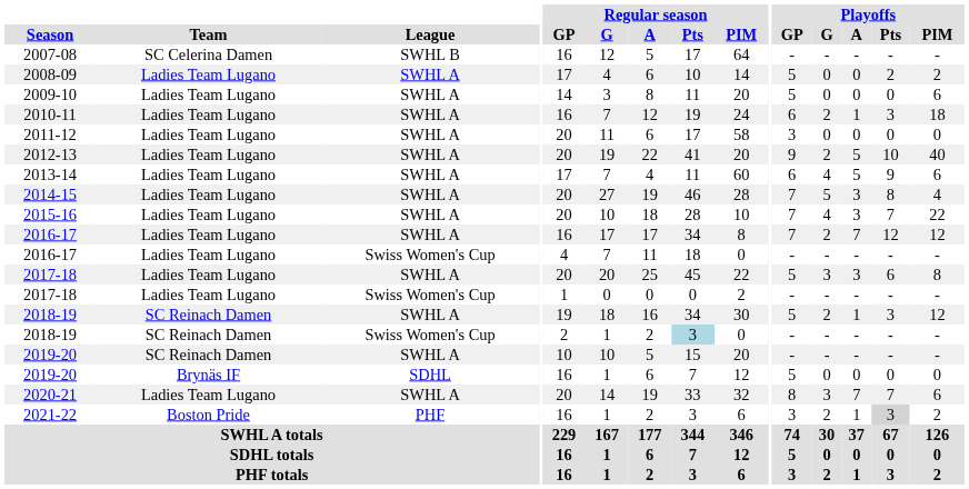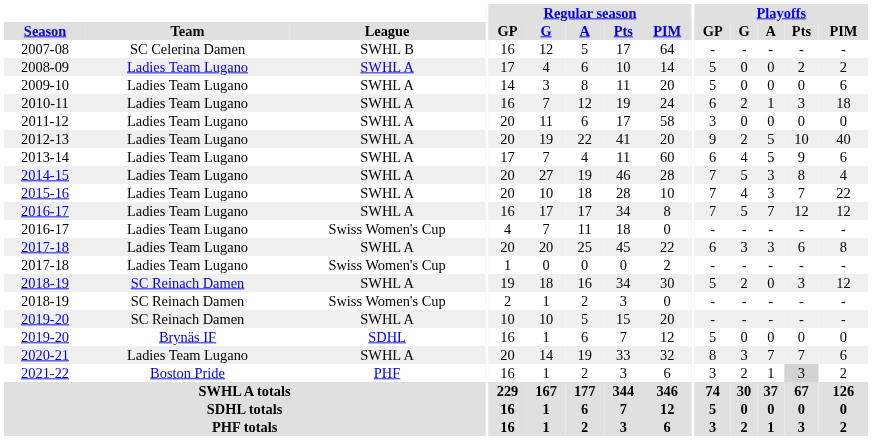 <table border="0" cellpadding="1" cellspacing="0" style="text-align:center; width:60em">
 <tr bgcolor="#e0e0e0">
 <th colspan="3" bgcolor="#ffffff"></th>
 <th rowspan="99" bgcolor="#ffffff"></th>
 <th colspan="5"><a href='#'>Regular season</a></th>
 <th rowspan="99" bgcolor="#ffffff"></th>
 <th colspan="5"><a href='#'>Playoffs</a></th>
 </tr>
 <tr bgcolor="#e0e0e0">
 <th><a href='#'>Season</a></th>
 <th>Team</th>
 <th>League</th>
 <th>GP</th>
 <th><a href='#'>G</a></th>
 <th><a href='#'>A</a></th>
 <th><a href='#'>Pts</a></th>
 <th><a href='#'>PIM</a></th>
 <th>GP</th>
 <th>G</th>
 <th>A</th>
 <th>Pts</th>
 <th>PIM</th>
 </tr>
 <tr>
 <td>2007-08</td>
 <td>SC Celerina Damen</td>
 <td>SWHL B</td>
 <td>16</td>
 <td>12</td>
 <td>5</td>
 <td>17</td>
 <td>64</td>
 <td>-</td>
 <td>-</td>
 <td>-</td>
 <td>-</td>
 <td>-</td>
 </tr>
 <tr bgcolor="#f0f0f0">
 <td>2008-09</td>
 <td><a href='#'>Ladies Team Lugano</a></td>
 <td><a href='#'>SWHL A</a></td>
 <td>17</td>
 <td>4</td>
 <td>6</td>
 <td>10</td>
 <td>14</td>
 <td>5</td>
 <td>0</td>
 <td>0</td>
 <td>2</td>
 <td>2</td>
 </tr>
 <tr>
 <td>2009-10</td>
 <td>Ladies Team Lugano</td>
 <td>SWHL A</td>
 <td>14</td>
 <td>3</td>
 <td>8</td>
 <td>11</td>
 <td>20</td>
 <td>5</td>
 <td>0</td>
 <td>0</td>
 <td>0</td>
 <td>6</td>
 </tr>
 <tr bgcolor="#f0f0f0">
 <td>2010-11</td>
 <td>Ladies Team Lugano</td>
 <td>SWHL A</td>
 <td>16</td>
 <td>7</td>
 <td>12</td>
 <td>19</td>
 <td>24</td>
 <td>6</td>
 <td>2</td>
 <td>1</td>
 <td>3</td>
 <td>18</td>
 </tr>
 <tr>
 <td>2011-12</td>
 <td>Ladies Team Lugano</td>
 <td>SWHL A</td>
 <td>20</td>
 <td>11</td>
 <td>6</td>
 <td>17</td>
 <td>58</td>
 <td>3</td>
 <td>0</td>
 <td>0</td>
 <td>0</td>
 <td>0</td>
 </tr>
 <tr bgcolor="#f0f0f0">
 <td>2012-13</td>
 <td>Ladies Team Lugano</td>
 <td>SWHL A</td>
 <td>20</td>
 <td>19</td>
 <td>22</td>
 <td>41</td>
 <td>20</td>
 <td>9</td>
 <td>2</td>
 <td>5</td>
 <td>10</td>
 <td>40</td>
 </tr>
 <tr>
 <td>2013-14</td>
 <td>Ladies Team Lugano</td>
 <td>SWHL A</td>
 <td>17</td>
 <td>7</td>
 <td>4</td>
 <td>11</td>
 <td>60</td>
 <td>6</td>
 <td>4</td>
 <td>5</td>
 <td>9</td>
 <td>6</td>
 </tr>
 <tr bgcolor="#f0f0f0">
 <td><a href='#'>2014-15</a></td>
 <td>Ladies Team Lugano</td>
 <td>SWHL A</td>
 <td>20</td>
 <td>27</td>
 <td>19</td>
 <td>46</td>
 <td>28</td>
 <td>7</td>
 <td>5</td>
 <td>3</td>
 <td>8</td>
 <td>4</td>
 </tr>
 <tr>
 <td><a href='#'>2015-16</a></td>
 <td>Ladies Team Lugano</td>
 <td>SWHL A</td>
 <td>20</td>
 <td>10</td>
 <td>18</td>
 <td>28</td>
 <td>10</td>
 <td>7</td>
 <td>4</td>
 <td>3</td>
 <td>7</td>
 <td>22</td>
 </tr>
 <tr bgcolor="#f0f0f0">
 <td><a href='#'>2016-17</a></td>
 <td>Ladies Team Lugano</td>
 <td>SWHL A</td>
 <td>16</td>
 <td>17</td>
 <td>17</td>
 <td>34</td>
 <td>8</td>
 <td>7</td>
-<td>2</td>
+<td>5</td>
 <td>7</td>
 <td>12</td>
 <td>12</td>
 </tr>
 <tr>
 <td>2016-17</td>
 <td>Ladies Team Lugano</td>
 <td>Swiss Women's Cup</td>
 <td>4</td>
 <td>7</td>
 <td>11</td>
 <td>18</td>
 <td>0</td>
 <td>-</td>
 <td>-</td>
 <td>-</td>
 <td>-</td>
 <td>-</td>
 </tr>
 <tr bgcolor="#f0f0f0">
 <td><a href='#'>2017-18</a></td>
 <td>Ladies Team Lugano</td>
 <td>SWHL A</td>
 <td>20</td>
 <td>20</td>
 <td>25</td>
 <td>45</td>
 <td>22</td>
-<td>5</td>
+<td>6</td>
 <td>3</td>
 <td>3</td>
 <td>6</td>
 <td>8</td>
 </tr>
 <tr>
 <td>2017-18</td>
 <td>Ladies Team Lugano</td>
 <td>Swiss Women's Cup</td>
 <td>1</td>
 <td>0</td>
 <td>0</td>
 <td>0</td>
 <td>2</td>
 <td>-</td>
 <td>-</td>
 <td>-</td>
 <td>-</td>
 <td>-</td>
 </tr>
 <tr bgcolor="#f0f0f0">
 <td><a href='#'>2018-19</a></td>
 <td><a href='#'>SC Reinach Damen</a></td>
 <td>SWHL A</td>
 <td>19</td>
 <td>18</td>
 <td>16</td>
 <td>34</td>
 <td>30</td>
 <td>5</td>
 <td>2</td>
-<td>1</td>
+<td>0</td>
 <td>3</td>
 <td>12</td>
 </tr>
 <tr>
 <td>2018-19</td>
 <td>SC Reinach Damen</td>
 <td>Swiss Women's Cup</td>
 <td>2</td>
 <td>1</td>
 <td>2</td>
-<td style="background: lightblue;">3</td>
+<td>3</td>
 <td>0</td>
 <td>-</td>
 <td>-</td>
 <td>-</td>
 <td>-</td>
 <td>-</td>
 </tr>
 <tr bgcolor="#f0f0f0">
 <td><a href='#'>2019-20</a></td>
 <td>SC Reinach Damen</td>
 <td>SWHL A</td>
 <td>10</td>
 <td>10</td>
 <td>5</td>
 <td>15</td>
 <td>20</td>
 <td>-</td>
 <td>-</td>
 <td>-</td>
 <td>-</td>
 <td>-</td>
 </tr>
 <tr>
 <td><a href='#'>2019-20</a></td>
 <td><a href='#'>Brynäs IF</a></td>
 <td><a href='#'>SDHL</a></td>
 <td>16</td>
 <td>1</td>
 <td>6</td>
 <td>7</td>
 <td>12</td>
 <td>5</td>
 <td>0</td>
 <td>0</td>
 <td>0</td>
 <td>0</td>
 </tr>
 <tr bgcolor="#f0f0f0">
 <td><a href='#'>2020-21</a></td>
 <td>Ladies Team Lugano</td>
 <td>SWHL A</td>
 <td>20</td>
 <td>14</td>
 <td>19</td>
 <td>33</td>
 <td>32</td>
 <td>8</td>
 <td>3</td>
 <td>7</td>
 <td>7</td>
 <td>6</td>
 </tr>
 <tr>
 <td><a href='#'>2021-22</a></td>
 <td><a href='#'>Boston Pride</a></td>
 <td><a href='#'>PHF</a></td>
 <td>16</td>
 <td>1</td>
 <td>2</td>
 <td>3</td>
 <td>6</td>
 <td>3</td>
 <td>2</td>
 <td>1</td>
 <td style="background: lightgrey;">3</td>
 <td>2</td>
 </tr>
 <tr bgcolor="#e0e0e0">
 <th colspan="3">SWHL A totals</th>
 <th>229</th>
 <th>167</th>
 <th>177</th>
 <th>344</th>
 <th>346</th>
 <th>74</th>
 <th>30</th>
 <th>37</th>
 <th>67</th>
 <th>126</th>
 </tr>
 <tr bgcolor="#e0e0e0">
 <th colspan="3">SDHL totals</th>
 <th>16</th>
 <th>1</th>
 <th>6</th>
 <th>7</th>
 <th>12</th>
 <th>5</th>
 <th>0</th>
 <th>0</th>
 <th>0</th>
 <th>0</th>
 </tr>
 <tr bgcolor="#e0e0e0">
 <th colspan="3">PHF totals</th>
 <th>16</th>
 <th>1</th>
 <th>2</th>
 <th>3</th>
 <th>6</th>
 <th>3</th>
 <th>2</th>
 <th>1</th>
 <th>3</th>
 <th>2</th>
 </tr>
 </table>
